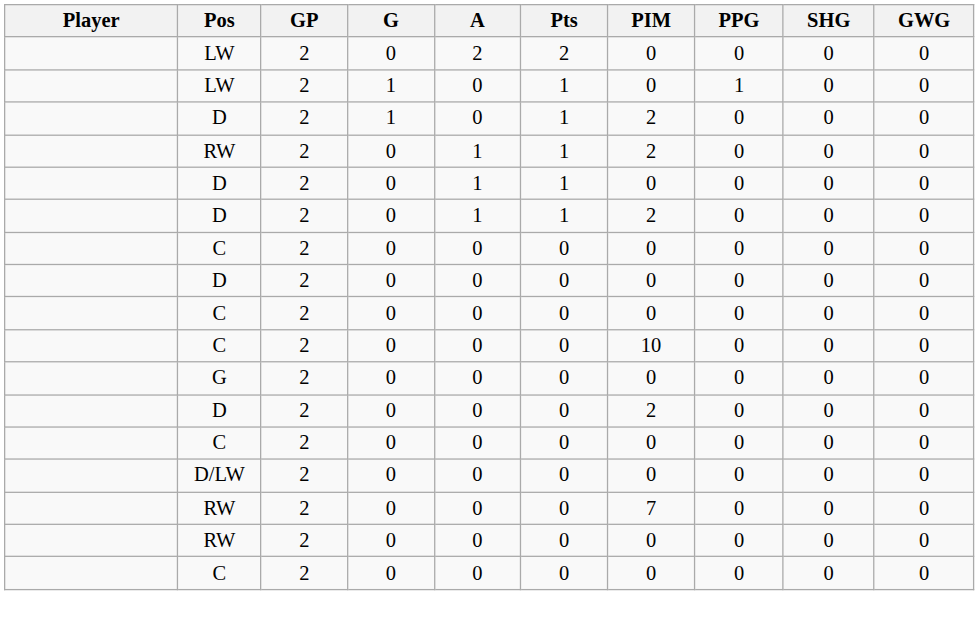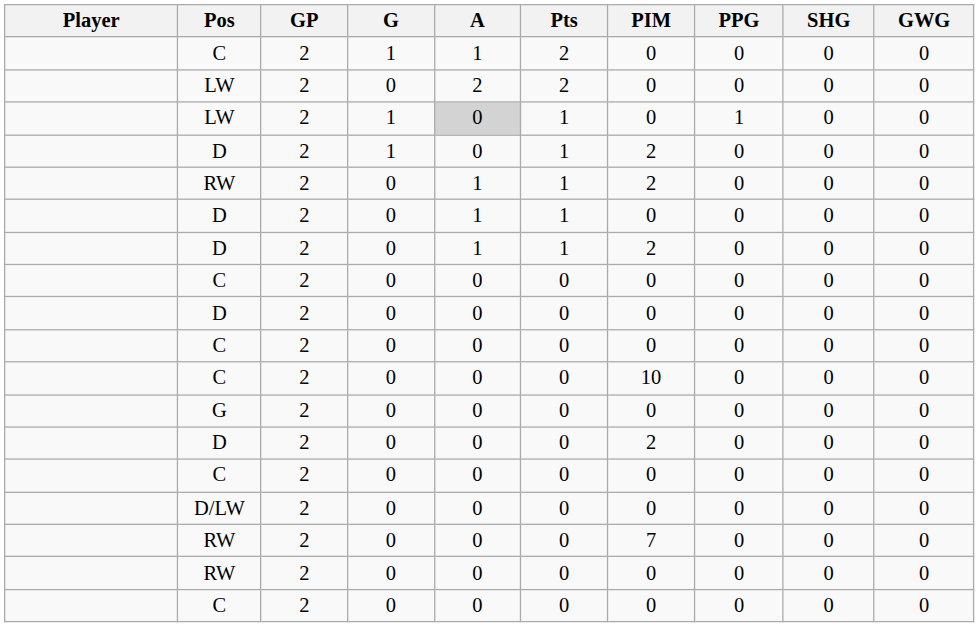 <table class="wikitable sortable" width="60%">
 <tr ALIGN="center">
 <th bgcolor="#DDDDFF" width="10%">Player</th>
 <th bgcolor="#DDDDFF" width="3%" title="Position">Pos</th>
 <th bgcolor="#DDDDFF" width="5%" title="Games played">GP</th>
 <th bgcolor="#DDDDFF" width="5%" title="Goals">G</th>
 <th bgcolor="#DDDDFF" width="5%" title="Assists">A</th>
 <th bgcolor="#DDDDFF" width="5%" title="Points">Pts</th>
 <th bgcolor="#DDDDFF" width="5%" title="Penalties in Minutes">PIM</th>
 <th bgcolor="#DDDDFF" width="5%" title="Power Play Goals">PPG</th>
 <th bgcolor="#DDDDFF" width="5%" title="Short-handed Goals">SHG</th>
 <th bgcolor="#DDDDFF" width="5%" title="Game-winning Goals">GWG</th>
+</tr>
+<tr align="center">
+<td align="right"></td>
+<td>C</td>
+<td>2</td>
+<td>1</td>
+<td>1</td>
+<td>2</td>
+<td>0</td>
+<td>0</td>
+<td>0</td>
+<td>0</td>
 </tr>
 <tr align="center">
 <td align="right"></td>
 <td>LW</td>
 <td>2</td>
 <td>0</td>
 <td>2</td>
 <td>2</td>
 <td>0</td>
 <td>0</td>
 <td>0</td>
 <td>0</td>
 </tr>
 <tr align="center">
 <td align="right"></td>
 <td>LW</td>
 <td>2</td>
 <td>1</td>
-<td>0</td>
+<td style="background: lightgrey;">0</td>
 <td>1</td>
 <td>0</td>
 <td>1</td>
 <td>0</td>
 <td>0</td>
 </tr>
 <tr align="center">
 <td align="right"></td>
 <td>D</td>
 <td>2</td>
 <td>1</td>
 <td>0</td>
 <td>1</td>
 <td>2</td>
 <td>0</td>
 <td>0</td>
 <td>0</td>
 </tr>
 <tr align="center">
 <td align="right"></td>
 <td>RW</td>
 <td>2</td>
 <td>0</td>
 <td>1</td>
 <td>1</td>
 <td>2</td>
 <td>0</td>
 <td>0</td>
 <td>0</td>
 </tr>
 <tr align="center">
 <td align="right"></td>
 <td>D</td>
 <td>2</td>
 <td>0</td>
 <td>1</td>
 <td>1</td>
 <td>0</td>
 <td>0</td>
 <td>0</td>
 <td>0</td>
 </tr>
 <tr align="center">
 <td align="right"></td>
 <td>D</td>
 <td>2</td>
 <td>0</td>
 <td>1</td>
 <td>1</td>
 <td>2</td>
 <td>0</td>
 <td>0</td>
 <td>0</td>
 </tr>
 <tr align="center">
 <td align="right"></td>
 <td>C</td>
 <td>2</td>
 <td>0</td>
 <td>0</td>
 <td>0</td>
 <td>0</td>
 <td>0</td>
 <td>0</td>
 <td>0</td>
 </tr>
 <tr align="center">
 <td align="right"></td>
 <td>D</td>
 <td>2</td>
 <td>0</td>
 <td>0</td>
 <td>0</td>
 <td>0</td>
 <td>0</td>
 <td>0</td>
 <td>0</td>
 </tr>
 <tr align="center">
 <td align="right"></td>
 <td>C</td>
 <td>2</td>
 <td>0</td>
 <td>0</td>
 <td>0</td>
 <td>0</td>
 <td>0</td>
 <td>0</td>
 <td>0</td>
 </tr>
 <tr align="center">
 <td align="right"></td>
 <td>C</td>
 <td>2</td>
 <td>0</td>
 <td>0</td>
 <td>0</td>
 <td>10</td>
 <td>0</td>
 <td>0</td>
 <td>0</td>
 </tr>
 <tr align="center">
 <td align="right"></td>
 <td>G</td>
 <td>2</td>
 <td>0</td>
 <td>0</td>
 <td>0</td>
 <td>0</td>
 <td>0</td>
 <td>0</td>
 <td>0</td>
 </tr>
 <tr align="center">
 <td align="right"></td>
 <td>D</td>
 <td>2</td>
 <td>0</td>
 <td>0</td>
 <td>0</td>
 <td>2</td>
 <td>0</td>
 <td>0</td>
 <td>0</td>
 </tr>
 <tr align="center">
 <td align="right"></td>
 <td>C</td>
 <td>2</td>
 <td>0</td>
 <td>0</td>
 <td>0</td>
 <td>0</td>
 <td>0</td>
 <td>0</td>
 <td>0</td>
 </tr>
 <tr align="center">
 <td align="right"></td>
 <td>D/LW</td>
 <td>2</td>
 <td>0</td>
 <td>0</td>
 <td>0</td>
 <td>0</td>
 <td>0</td>
 <td>0</td>
 <td>0</td>
 </tr>
 <tr align="center">
 <td align="right"></td>
 <td>RW</td>
 <td>2</td>
 <td>0</td>
 <td>0</td>
 <td>0</td>
 <td>7</td>
 <td>0</td>
 <td>0</td>
 <td>0</td>
 </tr>
 <tr align="center">
 <td align="right"></td>
 <td>RW</td>
 <td>2</td>
 <td>0</td>
 <td>0</td>
 <td>0</td>
 <td>0</td>
 <td>0</td>
 <td>0</td>
 <td>0</td>
 </tr>
 <tr align="center">
 <td align="right"></td>
 <td>C</td>
 <td>2</td>
 <td>0</td>
 <td>0</td>
 <td>0</td>
 <td>0</td>
 <td>0</td>
 <td>0</td>
 <td>0</td>
 </tr>
 </table>
